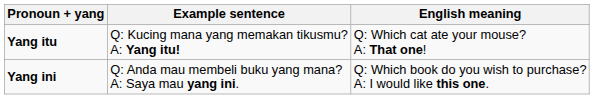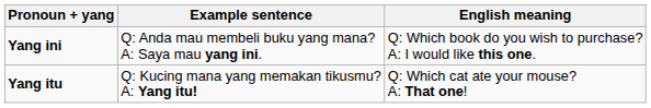 <table class="wikitable">
 <tr>
 <th>Pronoun + <strong>yang</strong></th>
 <th>Example sentence</th>
 <th>English meaning</th>
 </tr>
 <tr>
+<td><strong>Yang ini</strong></td>
+<td>Q: Anda mau membeli buku yang mana?<br>A: Saya mau <strong>yang ini</strong>.</td>
+<td>Q: Which book do you wish to purchase?<br>A: I would like <strong>this one</strong>.</td>
+</tr>
+<tr>
 <td><strong>Yang itu</strong></td>
 <td>Q: Kucing mana yang memakan tikusmu?<br>A: <strong>Yang itu!</strong></td>
 <td>Q: Which cat ate your mouse?<br>A: <strong>That one</strong>!</td>
 </tr>
-<tr>
-<td><strong>Yang ini</strong></td>
-<td>Q: Anda mau membeli buku yang mana?<br>A: Saya mau <strong>yang ini</strong>.</td>
-<td>Q: Which book do you wish to purchase?<br>A: I would like <strong>this one</strong>.</td>
-</tr>
 </table>
